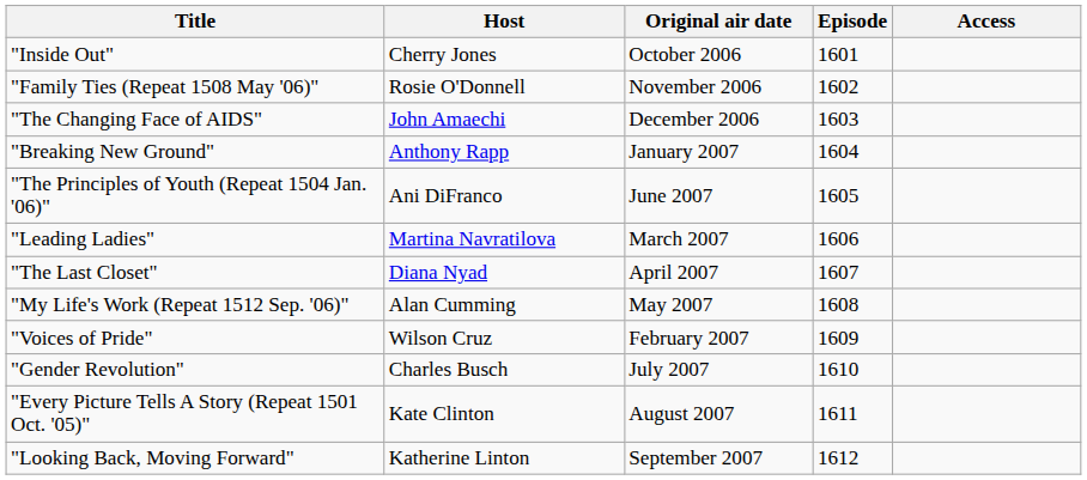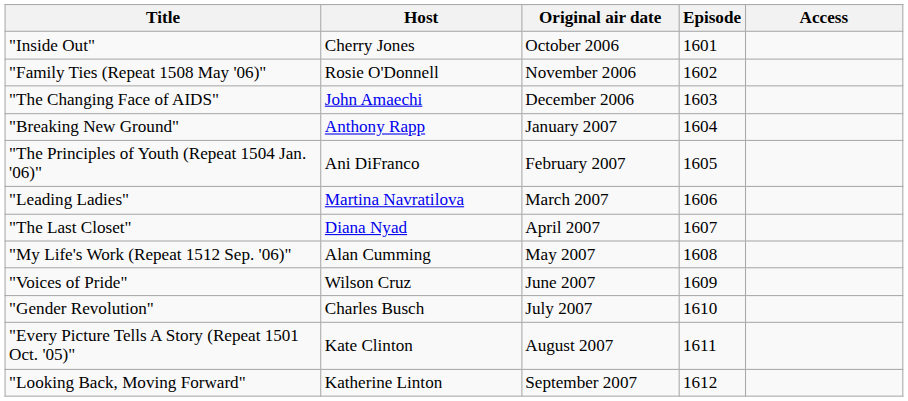 <table class="wikitable" style="text-align=center; width:95%; margin:auto;">
 <tr>
 <th>Title</th>
 <th width="180">Host</th>
 <th width="140">Original air date</th>
 <th width="40">Episode</th>
 <th width="140">Access</th>
 </tr>
 <tr>
 <td>"Inside Out"</td>
 <td>Cherry Jones</td>
 <td>October 2006</td>
 <td>1601</td>
 <td></td>
 </tr>
 <tr>
 <td>"Family Ties (Repeat 1508 May '06)"</td>
 <td>Rosie O'Donnell</td>
 <td>November 2006</td>
 <td>1602</td>
 <td></td>
 </tr>
 <tr>
 <td>"The Changing Face of AIDS"</td>
 <td><a href='#'>John Amaechi</a></td>
 <td>December 2006</td>
 <td>1603</td>
 <td></td>
 </tr>
 <tr>
 <td>"Breaking New Ground"</td>
 <td><a href='#'>Anthony Rapp</a></td>
 <td>January 2007</td>
 <td>1604</td>
 <td></td>
 </tr>
 <tr>
 <td>"The Principles of Youth (Repeat 1504 Jan. '06)"</td>
 <td>Ani DiFranco</td>
-<td>June 2007</td>
+<td>February 2007</td>
 <td>1605</td>
 <td></td>
 </tr>
 <tr>
 <td>"Leading Ladies"</td>
 <td><a href='#'>Martina Navratilova</a></td>
 <td>March 2007</td>
 <td>1606</td>
 <td></td>
 </tr>
 <tr>
 <td>"The Last Closet"</td>
 <td><a href='#'>Diana Nyad</a></td>
 <td>April 2007</td>
 <td>1607</td>
 <td></td>
 </tr>
 <tr>
 <td>"My Life's Work (Repeat 1512 Sep. '06)"</td>
 <td>Alan Cumming</td>
 <td>May 2007</td>
 <td>1608</td>
 <td></td>
 </tr>
 <tr>
 <td>"Voices of Pride"</td>
 <td>Wilson Cruz</td>
-<td>February 2007</td>
+<td>June 2007</td>
 <td>1609</td>
 <td></td>
 </tr>
 <tr>
 <td>"Gender Revolution"</td>
 <td>Charles Busch</td>
 <td>July 2007</td>
 <td>1610</td>
 <td></td>
 </tr>
 <tr>
 <td>"Every Picture Tells A Story (Repeat 1501 Oct. '05)"</td>
 <td>Kate Clinton</td>
 <td>August 2007</td>
 <td>1611</td>
 <td></td>
 </tr>
 <tr>
 <td>"Looking Back, Moving Forward"</td>
 <td>Katherine Linton</td>
 <td>September 2007</td>
 <td>1612</td>
 <td></td>
 </tr>
 </table>
